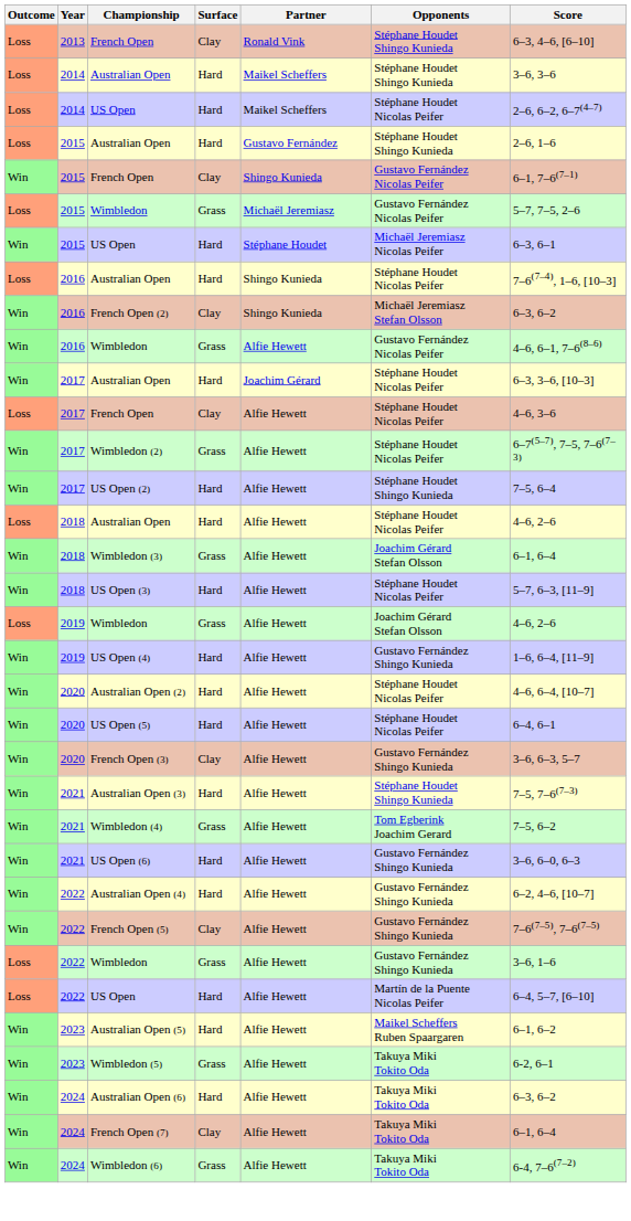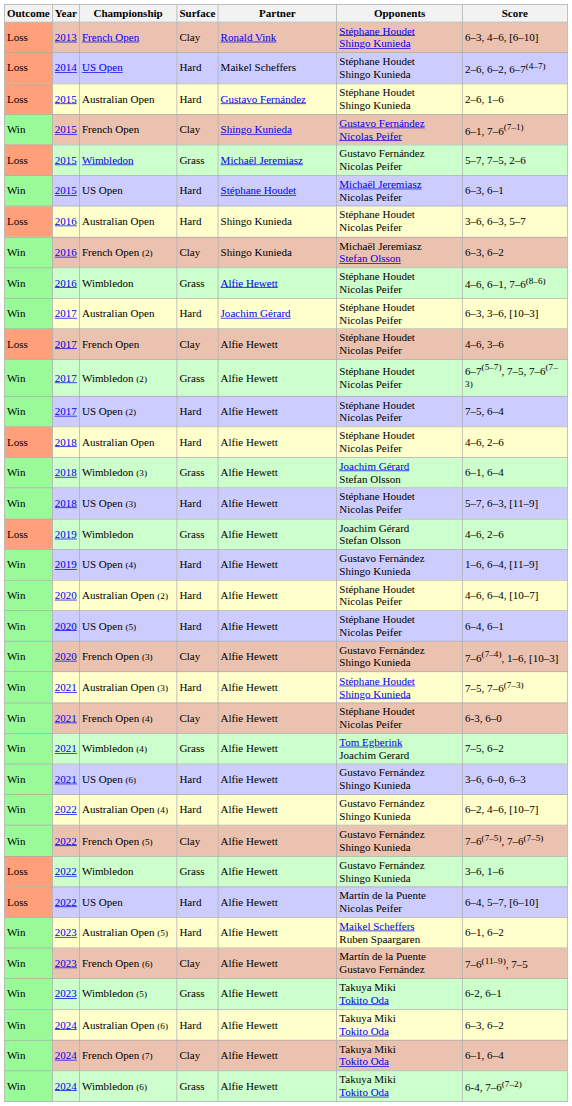 <table class="sortable wikitable" style=font-size:97%>
 <tr>
 <th>Outcome</th>
 <th>Year</th>
 <th width=130>Championship</th>
 <th>Surface</th>
 <th width=160>Partner</th>
 <th width=170>Opponents</th>
 <th width=140>Score</th>
 </tr>
 <tr bgcolor=EBC2AF>
 <td bgcolor=FFA07A>Loss</td>
 <td><a href='#'>2013</a></td>
 <td><a href='#'>French Open</a></td>
 <td>Clay</td>
 <td> <a href='#'>Ronald Vink</a></td>
 <td> <a href='#'>Stéphane Houdet</a><br> <a href='#'>Shingo Kunieda</a></td>
 <td>6–3, 4–6, [6–10]</td>
 </tr>
-<tr bgcolor=FFFFCC>
-<td bgcolor=FFA07A>Loss</td>
-<td><a href='#'>2014</a></td>
-<td><a href='#'>Australian Open</a></td>
-<td>Hard</td>
-<td> <a href='#'>Maikel Scheffers</a></td>
-<td> Stéphane Houdet<br> Shingo Kunieda</td>
-<td>3–6, 3–6</td>
-</tr>
 <tr bgcolor=CCCCFF>
 <td bgcolor=FFA07A>Loss</td>
 <td><a href='#'>2014</a></td>
 <td><a href='#'>US Open</a></td>
 <td>Hard</td>
 <td> Maikel Scheffers</td>
-<td> Stéphane Houdet<br> Nicolas Peifer</td>
+<td> Stéphane Houdet<br> Shingo Kunieda</td>
 <td>2–6, 6–2, 6–7<sup>(4–7)</sup></td>
 </tr>
 <tr bgcolor=FFFFCC>
 <td bgcolor=FFA07A>Loss</td>
 <td><a href='#'>2015</a></td>
 <td>Australian Open</td>
 <td>Hard</td>
 <td> <a href='#'>Gustavo Fernández</a></td>
 <td> Stéphane Houdet<br> Shingo Kunieda</td>
 <td>2–6, 1–6</td>
 </tr>
 <tr bgcolor=EBC2AF>
 <td bgcolor=98FB98>Win</td>
 <td><a href='#'>2015</a></td>
 <td>French Open</td>
 <td>Clay</td>
 <td> <a href='#'>Shingo Kunieda</a></td>
 <td> <a href='#'>Gustavo Fernández</a><br> <a href='#'>Nicolas Peifer</a></td>
 <td>6–1, 7–6<sup>(7–1)</sup></td>
 </tr>
 <tr bgcolor=CCFFCC>
 <td bgcolor=FFA07A>Loss</td>
 <td><a href='#'>2015</a></td>
 <td><a href='#'>Wimbledon</a></td>
 <td>Grass</td>
 <td> <a href='#'>Michaël Jeremiasz</a></td>
 <td> Gustavo Fernández<br> Nicolas Peifer</td>
 <td>5–7, 7–5, 2–6</td>
 </tr>
 <tr bgcolor=CCCCFF>
 <td bgcolor=98FB98>Win</td>
 <td><a href='#'>2015</a></td>
 <td>US Open</td>
 <td>Hard</td>
 <td> <a href='#'>Stéphane Houdet</a></td>
 <td> <a href='#'>Michaël Jeremiasz</a><br> Nicolas Peifer</td>
 <td>6–3, 6–1</td>
 </tr>
 <tr bgcolor=FFFFCC>
 <td bgcolor=FFA07A>Loss</td>
 <td><a href='#'>2016</a></td>
 <td>Australian Open</td>
 <td>Hard</td>
 <td> Shingo Kunieda</td>
 <td> Stéphane Houdet<br> Nicolas Peifer</td>
-<td>7–6<sup>(7–4)</sup>, 1–6, [10–3]</td>
+<td>3–6, 6–3, 5–7</td>
 </tr>
 <tr bgcolor=EBC2AF>
 <td bgcolor=98FB98>Win</td>
 <td><a href='#'>2016</a></td>
 <td>French Open <small>(2)</small></td>
 <td>Clay</td>
 <td> Shingo Kunieda</td>
 <td> Michaël Jeremiasz<br> <a href='#'>Stefan Olsson</a></td>
 <td>6–3, 6–2</td>
 </tr>
 <tr bgcolor=CCFFCC>
 <td bgcolor=98FB98>Win</td>
 <td><a href='#'>2016</a></td>
 <td>Wimbledon</td>
 <td>Grass</td>
 <td> <a href='#'>Alfie Hewett</a></td>
-<td> Gustavo Fernández<br> Nicolas Peifer</td>
+<td> Stéphane Houdet<br> Nicolas Peifer</td>
 <td>4–6, 6–1, 7–6<sup>(8–6)</sup></td>
 </tr>
 <tr bgcolor=FFFFCC>
 <td bgcolor=98FB98>Win</td>
 <td><a href='#'>2017</a></td>
 <td>Australian Open</td>
 <td>Hard</td>
 <td> <a href='#'>Joachim Gérard</a></td>
 <td> Stéphane Houdet<br> Nicolas Peifer</td>
 <td>6–3, 3–6, [10–3]</td>
 </tr>
 <tr bgcolor=EBC2AF>
 <td bgcolor=FFA07A>Loss</td>
 <td><a href='#'>2017</a></td>
 <td>French Open</td>
 <td>Clay</td>
 <td> Alfie Hewett</td>
 <td> Stéphane Houdet<br> Nicolas Peifer</td>
 <td>4–6, 3–6</td>
 </tr>
 <tr bgcolor=CCFFCC>
 <td bgcolor=98FB98>Win</td>
 <td><a href='#'>2017</a></td>
 <td>Wimbledon <small>(2)</small></td>
 <td>Grass</td>
 <td> Alfie Hewett</td>
 <td> Stéphane Houdet<br> Nicolas Peifer</td>
 <td>6–7<sup>(5–7)</sup>, 7–5, 7–6<sup>(7–3)</sup></td>
 </tr>
 <tr bgcolor=CCCCFF>
 <td bgcolor=98FB98>Win</td>
 <td><a href='#'>2017</a></td>
 <td>US Open <small>(2)</small></td>
 <td>Hard</td>
 <td> Alfie Hewett</td>
-<td> Stéphane Houdet<br> Shingo Kunieda</td>
+<td> Stéphane Houdet<br> Nicolas Peifer</td>
 <td>7–5, 6–4</td>
 </tr>
 <tr bgcolor=FFFFCC>
 <td bgcolor=FFA07A>Loss</td>
 <td><a href='#'>2018</a></td>
 <td>Australian Open</td>
 <td>Hard</td>
 <td> Alfie Hewett</td>
 <td> Stéphane Houdet<br> Nicolas Peifer</td>
 <td>4–6, 2–6</td>
 </tr>
 <tr bgcolor=CCFFCC>
 <td bgcolor=98FB98>Win</td>
 <td><a href='#'>2018</a></td>
 <td>Wimbledon <small>(3)</small></td>
 <td>Grass</td>
 <td> Alfie Hewett</td>
 <td> <a href='#'>Joachim Gérard</a><br> Stefan Olsson</td>
 <td>6–1, 6–4</td>
 </tr>
 <tr bgcolor=CCCCFF>
 <td bgcolor=98FB98>Win</td>
 <td><a href='#'>2018</a></td>
 <td>US Open <small>(3)</small></td>
 <td>Hard</td>
 <td> Alfie Hewett</td>
 <td> Stéphane Houdet<br> Nicolas Peifer</td>
 <td>5–7, 6–3, [11–9]</td>
 </tr>
 <tr bgcolor=CCFFCC>
 <td bgcolor=FFA07A>Loss</td>
 <td><a href='#'>2019</a></td>
 <td>Wimbledon</td>
 <td>Grass</td>
 <td> Alfie Hewett</td>
 <td> Joachim Gérard<br> Stefan Olsson</td>
 <td>4–6, 2–6</td>
 </tr>
 <tr bgcolor=CCCCFF>
 <td bgcolor=98FB98>Win</td>
 <td><a href='#'>2019</a></td>
 <td>US Open <small>(4)</small></td>
 <td>Hard</td>
 <td> Alfie Hewett</td>
 <td> Gustavo Fernández<br> Shingo Kunieda</td>
 <td>1–6, 6–4, [11–9]</td>
 </tr>
 <tr bgcolor=FFFFCC>
 <td bgcolor=98FB98>Win</td>
 <td><a href='#'>2020</a></td>
 <td>Australian Open <small>(2)</small></td>
 <td>Hard</td>
 <td> Alfie Hewett</td>
 <td> Stéphane Houdet<br> Nicolas Peifer</td>
 <td>4–6, 6–4, [10–7]</td>
 </tr>
 <tr bgcolor=CCCCFF>
 <td bgcolor=98FB98>Win</td>
 <td><a href='#'>2020</a></td>
 <td>US Open <small>(5)</small></td>
 <td>Hard</td>
 <td> Alfie Hewett</td>
 <td> Stéphane Houdet<br> Nicolas Peifer</td>
 <td>6–4, 6–1</td>
 </tr>
 <tr bgcolor=EBC2AF>
 <td bgcolor=98FB98>Win</td>
 <td><a href='#'>2020</a></td>
 <td>French Open <small>(3)</small></td>
 <td>Clay</td>
 <td> Alfie Hewett</td>
 <td> Gustavo Fernández<br> Shingo Kunieda</td>
-<td>3–6, 6–3, 5–7</td>
+<td>7–6<sup>(7–4)</sup>, 1–6, [10–3]</td>
 </tr>
 <tr bgcolor=FFFFCC>
 <td bgcolor=98FB98>Win</td>
 <td><a href='#'>2021</a></td>
 <td>Australian Open <small>(3)</small></td>
 <td>Hard</td>
 <td> Alfie Hewett</td>
 <td> <a href='#'>Stéphane Houdet</a><br> <a href='#'>Shingo Kunieda</a></td>
 <td>7–5, 7–6<sup>(7–3)</sup></td>
+</tr>
+<tr bgcolor=EBC2AF>
+<td bgcolor=98FB98>Win</td>
+<td><a href='#'>2021</a></td>
+<td>French Open <small>(4)</small></td>
+<td>Clay</td>
+<td> Alfie Hewett</td>
+<td> Stéphane Houdet<br> Nicolas Peifer</td>
+<td>6-3, 6–0</td>
 </tr>
 <tr bgcolor=CCFFCC>
 <td bgcolor=98FB98>Win</td>
 <td><a href='#'>2021</a></td>
 <td>Wimbledon <small>(4)</small></td>
 <td>Grass</td>
 <td> Alfie Hewett</td>
 <td> <a href='#'>Tom Egberink</a><br> Joachim Gerard</td>
 <td>7–5, 6–2</td>
 </tr>
 <tr bgcolor=CCCCFF>
 <td bgcolor=98FB98>Win</td>
 <td><a href='#'>2021</a></td>
 <td>US Open <small>(6)</small></td>
 <td>Hard</td>
 <td> Alfie Hewett</td>
 <td> Gustavo Fernández<br> Shingo Kunieda</td>
 <td>3–6, 6–0, 6–3</td>
 </tr>
 <tr bgcolor=FFFFCC>
 <td bgcolor=98FB98>Win</td>
 <td><a href='#'>2022</a></td>
 <td>Australian Open <small>(4)</small></td>
 <td>Hard</td>
 <td> Alfie Hewett</td>
 <td> Gustavo Fernández<br> Shingo Kunieda</td>
 <td>6–2, 4–6, [10–7]</td>
 </tr>
 <tr bgcolor=EBC2AF>
 <td bgcolor=98FB98>Win</td>
 <td><a href='#'>2022</a></td>
 <td>French Open <small>(5)</small></td>
 <td>Clay</td>
 <td> Alfie Hewett</td>
 <td> Gustavo Fernández<br> Shingo Kunieda</td>
 <td>7–6<sup>(7–5)</sup>, 7–6<sup>(7–5)</sup></td>
 </tr>
 <tr bgcolor=CCFFCC>
 <td bgcolor=FFA07A>Loss</td>
 <td><a href='#'>2022</a></td>
 <td>Wimbledon</td>
 <td>Grass</td>
 <td> Alfie Hewett</td>
 <td> Gustavo Fernández<br> Shingo Kunieda</td>
 <td>3–6, 1–6</td>
 </tr>
 <tr bgcolor=CCCCFF>
 <td bgcolor=FFA07A>Loss</td>
 <td><a href='#'>2022</a></td>
 <td>US Open</td>
 <td>Hard</td>
 <td> Alfie Hewett</td>
 <td> Martín de la Puente<br> Nicolas Peifer</td>
 <td>6–4, 5–7, [6–10]</td>
 </tr>
 <tr bgcolor=FFFFCC>
 <td bgcolor=98FB98>Win</td>
 <td><a href='#'>2023</a></td>
 <td>Australian Open <small>(5)</small></td>
 <td>Hard</td>
 <td> Alfie Hewett</td>
 <td> <a href='#'>Maikel Scheffers</a><br> Ruben Spaargaren</td>
 <td>6–1, 6–2</td>
 </tr>
+<tr bgcolor=ebc2af>
+<td bgcolor=98fb98>Win</td>
+<td><a href='#'>2023</a></td>
+<td>French Open <small>(6)</small></td>
+<td>Clay</td>
+<td> Alfie Hewett</td>
+<td> Martín de la Puente<br> Gustavo Fernández</td>
+<td>7–6<sup>(11–9)</sup>, 7–5</td>
+</tr>
 <tr bgcolor=CCFFCC>
 <td bgcolor=98FB98>Win</td>
 <td><a href='#'>2023</a></td>
 <td>Wimbledon <small>(5)</small></td>
 <td>Grass</td>
 <td> Alfie Hewett</td>
 <td> Takuya Miki<br> <a href='#'>Tokito Oda</a></td>
 <td>6-2, 6–1</td>
 </tr>
 <tr bgcolor=FFFFCC>
 <td bgcolor=98FB98>Win</td>
 <td><a href='#'>2024</a></td>
 <td>Australian Open <small>(6)</small></td>
 <td>Hard</td>
 <td> Alfie Hewett</td>
 <td> Takuya Miki <br>  <a href='#'>Tokito Oda</a></td>
 <td>6–3, 6–2</td>
 </tr>
 <tr bgcolor=ebc2af>
 <td bgcolor=98fb98>Win</td>
 <td><a href='#'>2024</a></td>
 <td>French Open <small>(7)</small></td>
 <td>Clay</td>
 <td> Alfie Hewett</td>
 <td> Takuya Miki <br>  <a href='#'>Tokito Oda</a></td>
 <td>6–1, 6–4</td>
 </tr>
 <tr bgcolor=CCFFCC>
 <td bgcolor=98FB98>Win</td>
 <td><a href='#'>2024</a></td>
 <td>Wimbledon <small>(6)</small></td>
 <td>Grass</td>
 <td> Alfie Hewett</td>
 <td> Takuya Miki<br> <a href='#'>Tokito Oda</a></td>
 <td>6-4, 7–6<sup>(7–2)</sup></td>
 </tr>
 </table>
